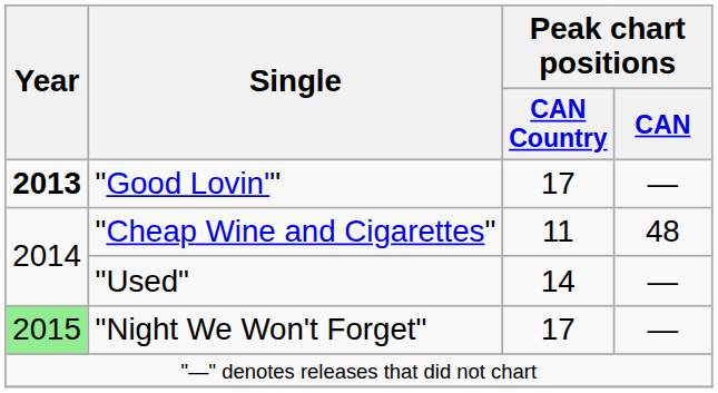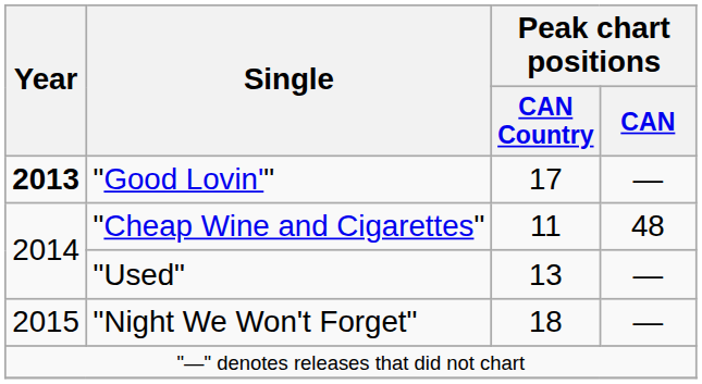 <table class="wikitable" style="text-align:center;">
 <tr>
 <th rowspan="2">Year</th>
 <th rowspan="2">Single</th>
 <th colspan="2">Peak chart<br>positions</th>
 </tr>
 <tr style="font-size:smaller;">
 <th width="45"><a href='#'>CAN Country</a><br></th>
 <th width="45"><a href='#'>CAN</a><br></th>
 </tr>
 <tr>
 <td><strong>2013</strong></td>
 <td align="left">"<a href='#'>Good Lovin'</a>"</td>
 <td>17</td>
 <td>—</td>
 </tr>
 <tr>
 <td rowspan="2">2014</td>
 <td align="left">"<a href='#'>Cheap Wine and Cigarettes</a>"</td>
 <td>11</td>
 <td>48</td>
 </tr>
 <tr>
 <td align="left">"Used"</td>
-<td>14</td>
+<td>13</td>
 <td>—</td>
 </tr>
 <tr>
-<td style="background: lightgreen;">2015</td>
+<td>2015</td>
 <td align="left">"Night We Won't Forget"</td>
-<td>17</td>
+<td>18</td>
 <td>—</td>
 </tr>
 <tr>
 <td colspan="4" style="font-size:8pt">"—" denotes releases that did not chart</td>
 </tr>
 <tr>
 </tr>
 </table>
